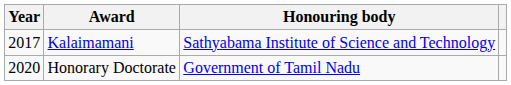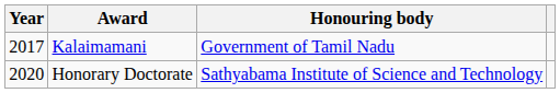 <table class="wikitable">
 <tr>
 <th>Year</th>
 <th>Award</th>
 <th>Honouring body</th>
 <th></th>
 </tr>
 <tr>
 <td>2017</td>
 <td><a href='#'>Kalaimamani</a></td>
-<td><a href='#'>Sathyabama Institute of Science and Technology</a></td>
+<td><a href='#'>Government of Tamil Nadu</a></td>
 <td style="text-align:center;"></td>
 </tr>
 <tr>
 <td>2020</td>
 <td>Honorary Doctorate</td>
-<td><a href='#'>Government of Tamil Nadu</a></td>
+<td><a href='#'>Sathyabama Institute of Science and Technology</a></td>
 <td style="text-align:center;"></td>
 </tr>
 </table>
